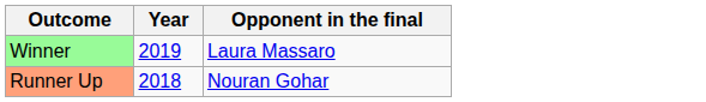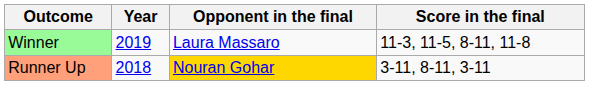 <table class="sortable wikitable">
 <tr>
 <th width="100">Outcome</th>
 <th width="50">Year</th>
 <th width="200">Opponent in the final</th>
+<th width="200">Score in the final</th>
 </tr>
 <tr>
 <td bgcolor="98FB98">Winner</td>
 <td><a href='#'>2019</a></td>
 <td> <a href='#'>Laura Massaro</a></td>
+<td>11-3, 11-5, 8-11, 11-8</td>
 </tr>
 <tr>
 <td bgcolor="ffa07a">Runner Up</td>
 <td><a href='#'>2018</a></td>
-<td> <a href='#'>Nouran Gohar</a></td>
+<td style="background: gold;"> <a href='#'>Nouran Gohar</a></td>
+<td>3-11, 8-11, 3-11</td>
 </tr>
 </table>
